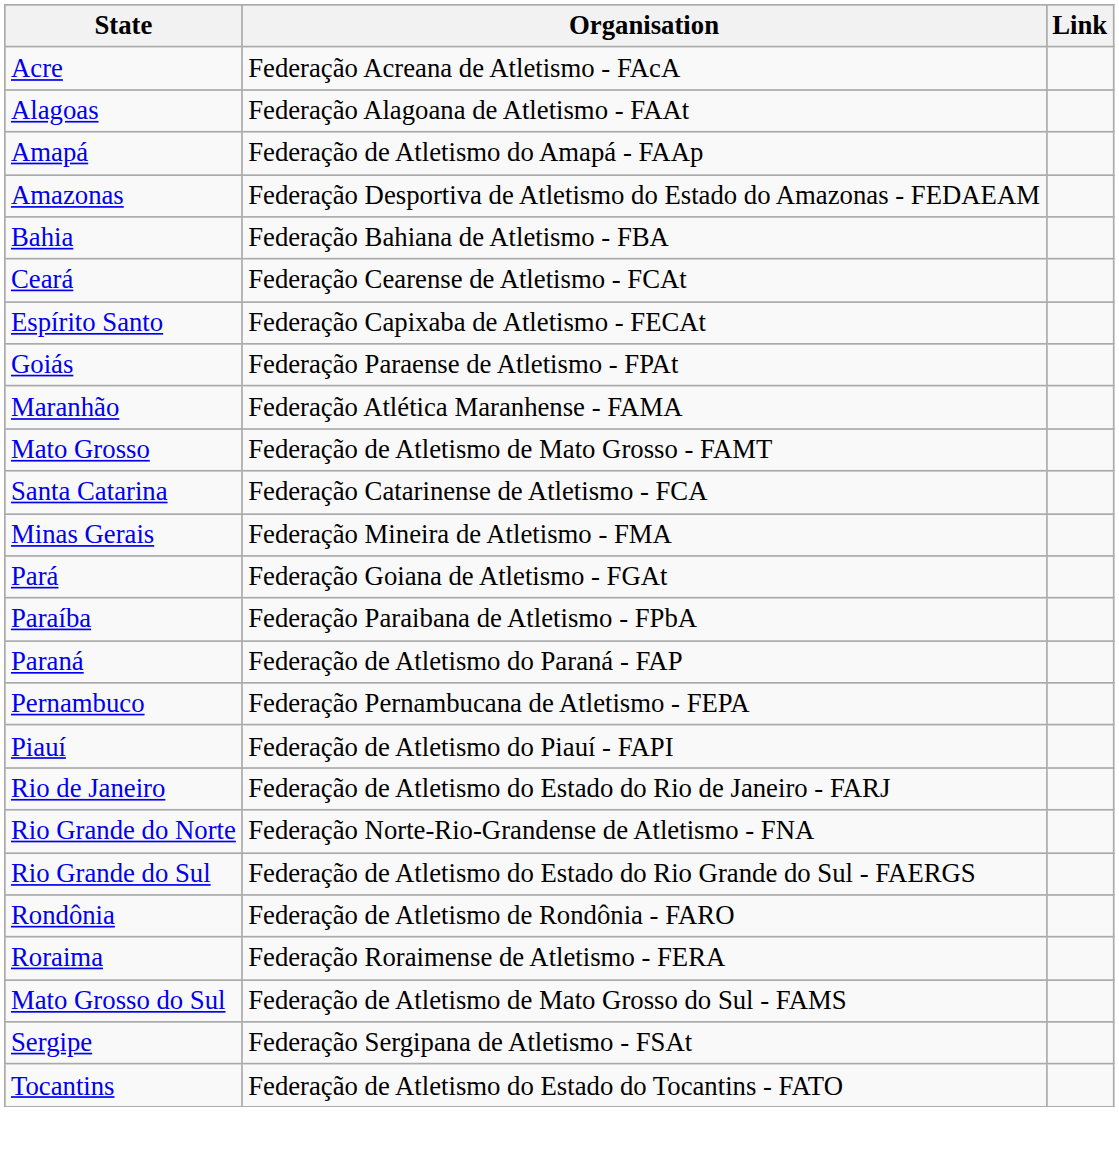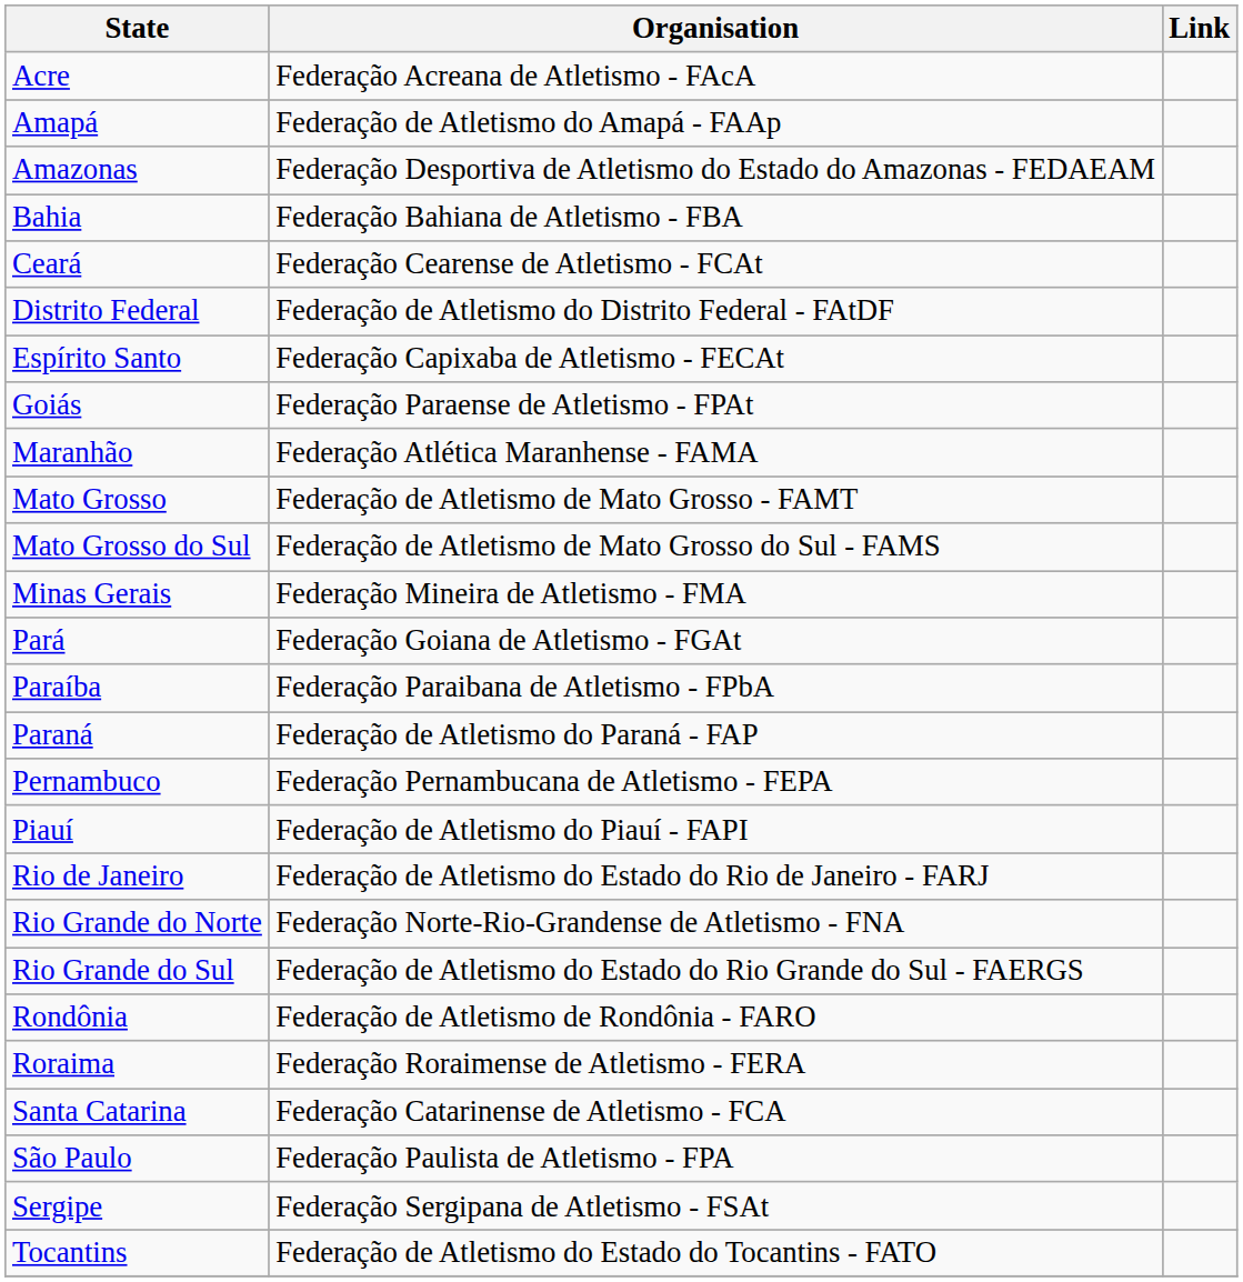 <table class=wikitable>
 <tr>
 <th>State</th>
 <th>Organisation</th>
 <th>Link</th>
 </tr>
 <tr>
 <td> <a href='#'>Acre</a></td>
 <td>Federação Acreana de Atletismo - FAcA</td>
-<td></td>
-</tr>
-<tr>
-<td> <a href='#'>Alagoas</a></td>
-<td>Federação Alagoana de Atletismo - FAAt</td>
 <td></td>
 </tr>
 <tr>
 <td> <a href='#'>Amapá</a></td>
 <td>Federação de Atletismo do Amapá - FAAp</td>
 <td></td>
 </tr>
 <tr>
 <td> <a href='#'>Amazonas</a></td>
 <td>Federação Desportiva de Atletismo do Estado do Amazonas - FEDAEAM</td>
 <td></td>
 </tr>
 <tr>
 <td> <a href='#'>Bahia</a></td>
 <td>Federação Bahiana de Atletismo - FBA</td>
 <td></td>
 </tr>
 <tr>
 <td> <a href='#'>Ceará</a></td>
 <td>Federação Cearense de Atletismo - FCAt</td>
 <td></td>
 </tr>
 <tr>
+<td> <a href='#'>Distrito Federal</a></td>
+<td>Federação de Atletismo do Distrito Federal - FAtDF</td>
+<td></td>
+</tr>
+<tr>
 <td> <a href='#'>Espírito Santo</a></td>
 <td>Federação Capixaba de Atletismo - FECAt</td>
 <td></td>
 </tr>
 <tr>
 <td> <a href='#'>Goiás</a></td>
 <td>Federação Paraense de Atletismo - FPAt</td>
 <td></td>
 </tr>
 <tr>
 <td> <a href='#'>Maranhão</a></td>
 <td>Federação Atlética Maranhense - FAMA</td>
 <td></td>
 </tr>
 <tr>
 <td> <a href='#'>Mato Grosso</a></td>
 <td>Federação de Atletismo de Mato Grosso - FAMT</td>
 <td></td>
 </tr>
 <tr>
-<td> <a href='#'>Santa Catarina</a></td>
-<td>Federação Catarinense de Atletismo - FCA</td>
+<td> <a href='#'>Mato Grosso do Sul</a></td>
+<td>Federação de Atletismo de Mato Grosso do Sul - FAMS</td>
 <td></td>
 </tr>
 <tr>
 <td> <a href='#'>Minas Gerais</a></td>
 <td>Federação Mineira de Atletismo - FMA</td>
 <td></td>
 </tr>
 <tr>
 <td> <a href='#'>Pará</a></td>
 <td>Federação Goiana de Atletismo - FGAt</td>
 <td></td>
 </tr>
 <tr>
 <td> <a href='#'>Paraíba</a></td>
 <td>Federação Paraibana de Atletismo - FPbA</td>
 <td></td>
 </tr>
 <tr>
 <td> <a href='#'>Paraná</a></td>
 <td>Federação de Atletismo do Paraná - FAP</td>
 <td></td>
 </tr>
 <tr>
 <td> <a href='#'>Pernambuco</a></td>
 <td>Federação Pernambucana de Atletismo - FEPA</td>
 <td></td>
 </tr>
 <tr>
 <td> <a href='#'>Piauí</a></td>
 <td>Federação de Atletismo do Piauí - FAPI</td>
 <td></td>
 </tr>
 <tr>
 <td> <a href='#'>Rio de Janeiro</a></td>
 <td>Federação de Atletismo do Estado do Rio de Janeiro - FARJ</td>
 <td> </td>
 </tr>
 <tr>
 <td> <a href='#'>Rio Grande do Norte</a></td>
 <td>Federação Norte-Rio-Grandense de Atletismo - FNA</td>
 <td></td>
 </tr>
 <tr>
 <td> <a href='#'>Rio Grande do Sul</a></td>
 <td>Federação de Atletismo do Estado do Rio Grande do Sul - FAERGS</td>
 <td></td>
 </tr>
 <tr>
 <td> <a href='#'>Rondônia</a></td>
 <td>Federação de Atletismo de Rondônia - FARO</td>
 <td></td>
 </tr>
 <tr>
 <td> <a href='#'>Roraima</a></td>
 <td>Federação Roraimense de Atletismo - FERA</td>
 <td></td>
 </tr>
 <tr>
-<td> <a href='#'>Mato Grosso do Sul</a></td>
-<td>Federação de Atletismo de Mato Grosso do Sul - FAMS</td>
+<td> <a href='#'>Santa Catarina</a></td>
+<td>Federação Catarinense de Atletismo - FCA</td>
 <td></td>
+</tr>
+<tr>
+<td> <a href='#'>São Paulo</a></td>
+<td>Federação Paulista de Atletismo - FPA</td>
+<td> </td>
 </tr>
 <tr>
 <td> <a href='#'>Sergipe</a></td>
 <td>Federação Sergipana de Atletismo - FSAt</td>
 <td></td>
 </tr>
 <tr>
 <td> <a href='#'>Tocantins</a></td>
 <td>Federação de Atletismo do Estado do Tocantins - FATO</td>
 <td></td>
 </tr>
 <tr>
 </tr>
 </table>
